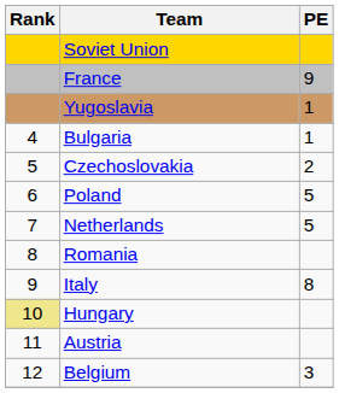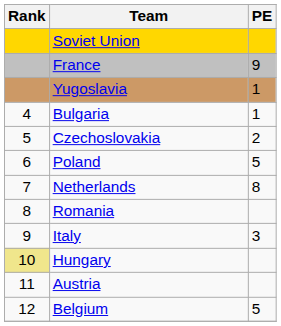 <table class="wikitable">
 <tr>
 <th>Rank</th>
 <th width=200>Team</th>
 <th width=20>PE</th>
 </tr>
 <tr bgcolor=gold>
 <td align=center></td>
 <td> <a href='#'>Soviet Union</a></td>
 <td></td>
 </tr>
 <tr bgcolor=silver>
 <td align=center></td>
 <td> <a href='#'>France</a></td>
 <td>9</td>
 </tr>
 <tr bgcolor=cc9966>
 <td align=center></td>
 <td> <a href='#'>Yugoslavia</a></td>
 <td>1</td>
 </tr>
 <tr>
 <td align=center>4</td>
 <td> <a href='#'>Bulgaria</a></td>
 <td>1</td>
 </tr>
 <tr>
 <td align=center>5</td>
 <td> <a href='#'>Czechoslovakia</a></td>
 <td>2</td>
 </tr>
 <tr>
 <td align=center>6</td>
 <td> <a href='#'>Poland</a></td>
 <td>5</td>
 </tr>
 <tr>
 <td align=center>7</td>
 <td> <a href='#'>Netherlands</a></td>
-<td>5</td>
+<td>8</td>
 </tr>
 <tr>
 <td align=center>8</td>
 <td> <a href='#'>Romania</a></td>
 <td></td>
 </tr>
 <tr>
 <td align=center>9</td>
 <td> <a href='#'>Italy</a></td>
-<td>8</td>
+<td>3</td>
 </tr>
 <tr>
 <td align=center style="background: khaki;">10</td>
 <td> <a href='#'>Hungary</a></td>
 <td></td>
 </tr>
 <tr>
 <td align=center>11</td>
 <td> <a href='#'>Austria</a></td>
 <td></td>
 </tr>
 <tr>
 <td align=center>12</td>
 <td> <a href='#'>Belgium</a></td>
-<td>3</td>
+<td>5</td>
 </tr>
 <tr>
 </tr>
 </table>
